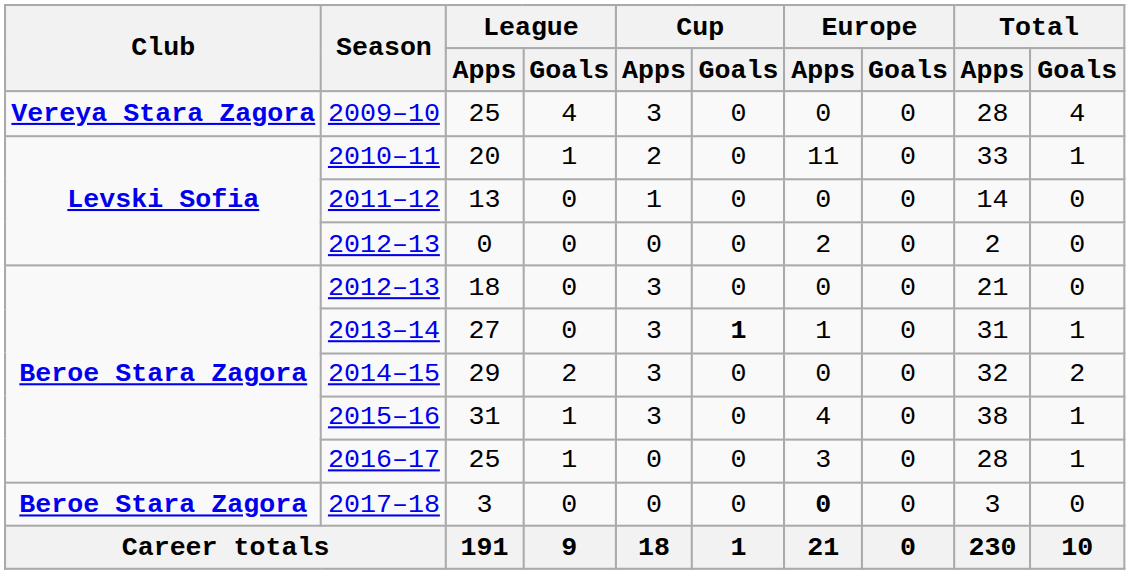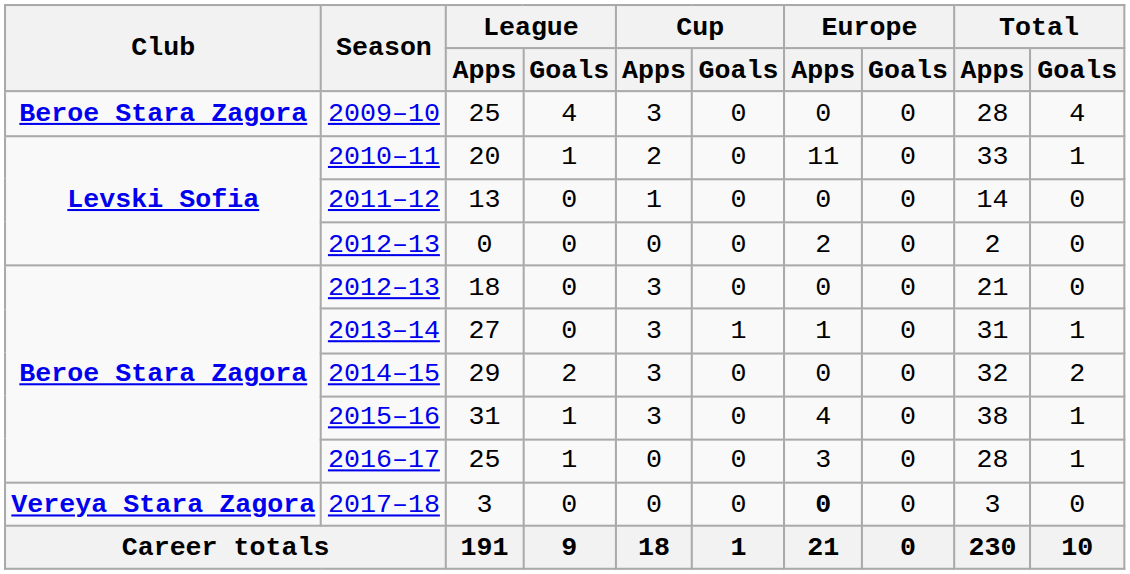 <table class="wikitable" style="text-align: center;">
 <tr>
 <th rowspan="2">Club</th>
 <th rowspan="2">Season</th>
 <th colspan="2">League</th>
 <th colspan="2">Cup</th>
 <th colspan="2">Europe</th>
 <th colspan="2">Total</th>
 </tr>
 <tr>
 <th>Apps</th>
 <th>Goals</th>
 <th>Apps</th>
 <th>Goals</th>
 <th>Apps</th>
 <th>Goals</th>
 <th>Apps</th>
 <th>Goals</th>
 </tr>
 <tr>
-<td rowspan="1" valign="center"><strong><a href='#'>Vereya Stara Zagora</a></strong></td>
+<td rowspan="1" valign="center"><strong><a href='#'>Beroe Stara Zagora</a></strong></td>
 <td><a href='#'>2009–10</a></td>
 <td>25</td>
 <td>4</td>
 <td>3</td>
 <td>0</td>
 <td>0</td>
 <td>0</td>
 <td>28</td>
 <td>4</td>
 </tr>
 <tr>
 <td rowspan="3" valign="center"><strong><a href='#'>Levski Sofia</a></strong></td>
 <td><a href='#'>2010–11</a></td>
 <td>20</td>
 <td>1</td>
 <td>2</td>
 <td>0</td>
 <td>11</td>
 <td>0</td>
 <td>33</td>
 <td>1</td>
 </tr>
 <tr>
 <td><a href='#'>2011–12</a></td>
 <td>13</td>
 <td>0</td>
 <td>1</td>
 <td>0</td>
 <td>0</td>
 <td>0</td>
 <td>14</td>
 <td>0</td>
 </tr>
 <tr>
 <td><a href='#'>2012–13</a></td>
 <td>0</td>
 <td>0</td>
 <td>0</td>
 <td>0</td>
 <td>2</td>
 <td>0</td>
 <td>2</td>
 <td>0</td>
 </tr>
 <tr>
 <td rowspan="5" valign="center"><strong><a href='#'>Beroe Stara Zagora</a></strong></td>
 <td><a href='#'>2012–13</a></td>
 <td>18</td>
 <td>0</td>
 <td>3</td>
 <td>0</td>
 <td>0</td>
 <td>0</td>
 <td>21</td>
 <td>0</td>
 </tr>
 <tr>
 <td><a href='#'>2013–14</a></td>
 <td>27</td>
 <td>0</td>
 <td>3</td>
-<td><strong>1</strong></td>
+<td>1</td>
 <td>1</td>
 <td>0</td>
 <td>31</td>
 <td>1</td>
 </tr>
 <tr>
 <td><a href='#'>2014–15</a></td>
 <td>29</td>
 <td>2</td>
 <td>3</td>
 <td>0</td>
 <td>0</td>
 <td>0</td>
 <td>32</td>
 <td>2</td>
 </tr>
 <tr>
 <td><a href='#'>2015–16</a></td>
 <td>31</td>
 <td>1</td>
 <td>3</td>
 <td>0</td>
 <td>4</td>
 <td>0</td>
 <td>38</td>
 <td>1</td>
 </tr>
 <tr>
 <td><a href='#'>2016–17</a></td>
 <td>25</td>
 <td>1</td>
 <td>0</td>
 <td>0</td>
 <td>3</td>
 <td>0</td>
 <td>28</td>
 <td>1</td>
 </tr>
 <tr>
-<td rowspan="1" valign="center"><strong><a href='#'>Beroe Stara Zagora</a></strong></td>
+<td rowspan="1" valign="center"><strong><a href='#'>Vereya Stara Zagora</a></strong></td>
 <td><a href='#'>2017–18</a></td>
 <td>3</td>
 <td>0</td>
 <td>0</td>
 <td>0</td>
 <td><strong>0</strong></td>
 <td>0</td>
 <td>3</td>
 <td>0</td>
 </tr>
 <tr>
 <th colspan="2"><strong>Career totals</strong></th>
 <th><strong>191</strong></th>
 <th><strong>9</strong></th>
 <th><strong>18</strong></th>
 <th><strong>1</strong></th>
 <th><strong>21</strong></th>
 <th><strong>0</strong></th>
 <th><strong>230</strong></th>
 <th><strong>10</strong></th>
 </tr>
 </table>
